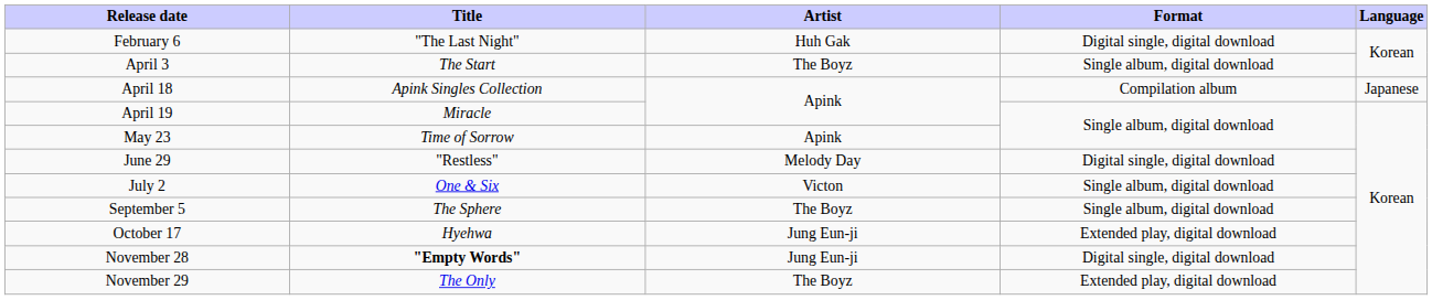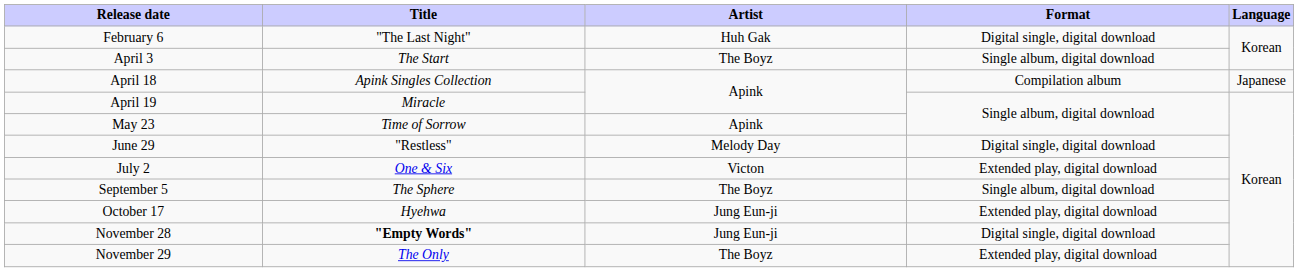 <table class="wikitable" style="text-align:center">
 <tr>
 <th style="background:#CCF" width=20%>Release date</th>
 <th style="background:#CCF" width=25%>Title</th>
 <th style="background:#CCF" width=25%>Artist</th>
 <th style="background:#CCF" width=25%>Format</th>
 <th style="background:#CCF" width=25%>Language</th>
 </tr>
 <tr>
 <td>February 6</td>
 <td>"The Last Night"</td>
 <td>Huh Gak</td>
 <td>Digital single, digital download</td>
 <td rowspan="2">Korean</td>
 </tr>
 <tr>
 <td>April 3</td>
 <td><em>The Start</em></td>
 <td>The Boyz</td>
 <td>Single album, digital download</td>
 </tr>
 <tr>
 <td>April 18</td>
 <td><em>Apink Singles Collection</em></td>
 <td rowspan="2">Apink</td>
 <td>Compilation album</td>
 <td>Japanese</td>
 </tr>
 <tr>
 <td>April 19</td>
 <td><em>Miracle</em></td>
 <td rowspan="2">Single album, digital download</td>
 <td rowspan="8">Korean</td>
 </tr>
 <tr>
 <td>May 23</td>
 <td><em>Time of Sorrow</em></td>
 <td>Apink</td>
 </tr>
 <tr>
 <td>June 29</td>
 <td>"Restless"</td>
 <td>Melody Day</td>
 <td>Digital single, digital download</td>
 </tr>
 <tr>
 <td>July 2</td>
 <td><em><a href='#'>One & Six</a></em></td>
 <td>Victon</td>
-<td>Single album, digital download</td>
+<td>Extended play, digital download</td>
 </tr>
 <tr>
 <td>September 5</td>
 <td><em>The Sphere</em></td>
 <td>The Boyz</td>
 <td>Single album, digital download</td>
 </tr>
 <tr>
 <td>October 17</td>
 <td><em>Hyehwa</em></td>
 <td>Jung Eun-ji</td>
 <td>Extended play, digital download</td>
 </tr>
 <tr>
 <td>November 28</td>
 <td><strong>"Empty Words"</strong></td>
 <td>Jung Eun-ji</td>
 <td>Digital single, digital download</td>
 </tr>
 <tr>
 <td>November 29</td>
 <td><em><a href='#'>The Only</a></em></td>
 <td>The Boyz</td>
 <td>Extended play, digital download</td>
 </tr>
 </table>
